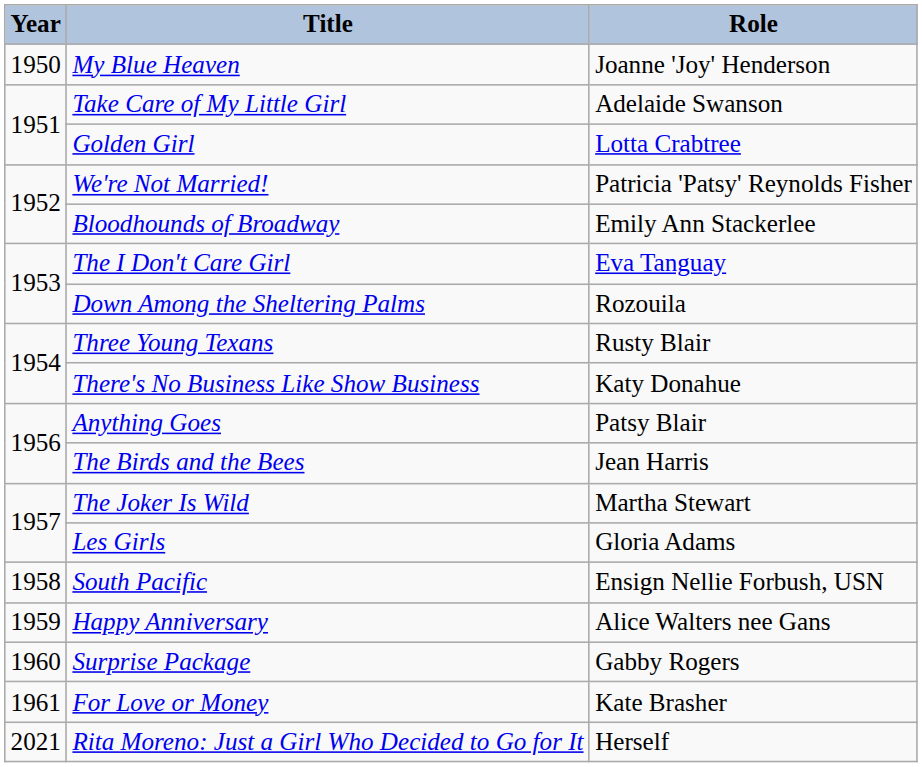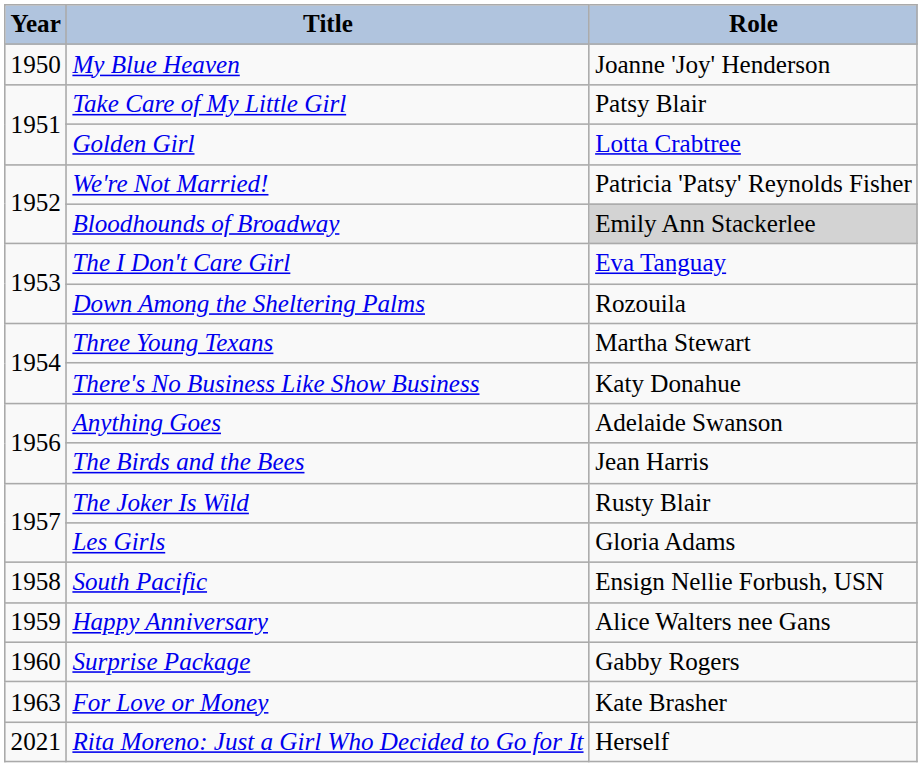 <table class="wikitable">
 <tr>
 <th style="background:#B0C4DE;">Year</th>
 <th style="background:#B0C4DE;">Title</th>
 <th style="background:#B0C4DE;">Role</th>
 </tr>
 <tr>
 <td>1950</td>
 <td><em><a href='#'>My Blue Heaven</a></em></td>
 <td>Joanne 'Joy' Henderson</td>
 </tr>
 <tr>
 <td rowspan=2>1951</td>
 <td><em><a href='#'>Take Care of My Little Girl</a></em></td>
-<td>Adelaide Swanson</td>
+<td>Patsy Blair</td>
 </tr>
 <tr>
 <td><em><a href='#'>Golden Girl</a></em></td>
 <td><a href='#'>Lotta Crabtree</a></td>
 </tr>
 <tr>
 <td rowspan=2>1952</td>
 <td><em><a href='#'>We're Not Married!</a></em></td>
 <td>Patricia 'Patsy' Reynolds Fisher</td>
 </tr>
 <tr>
 <td><em><a href='#'>Bloodhounds of Broadway</a></em></td>
-<td>Emily Ann Stackerlee</td>
+<td style="background: lightgrey;">Emily Ann Stackerlee</td>
 </tr>
 <tr>
 <td rowspan=2>1953</td>
 <td><em><a href='#'>The I Don't Care Girl</a></em></td>
 <td><a href='#'>Eva Tanguay</a></td>
 </tr>
 <tr>
 <td><em><a href='#'>Down Among the Sheltering Palms</a></em></td>
 <td>Rozouila</td>
 </tr>
 <tr>
 <td rowspan=2>1954</td>
 <td><em><a href='#'>Three Young Texans</a></em></td>
-<td>Rusty Blair</td>
+<td>Martha Stewart</td>
 </tr>
 <tr>
 <td><em><a href='#'>There's No Business Like Show Business</a></em></td>
 <td>Katy Donahue</td>
 </tr>
 <tr>
 <td rowspan=2>1956</td>
 <td><em><a href='#'>Anything Goes</a></em></td>
-<td>Patsy Blair</td>
+<td>Adelaide Swanson</td>
 </tr>
 <tr>
 <td><em><a href='#'>The Birds and the Bees</a></em></td>
 <td>Jean Harris</td>
 </tr>
 <tr>
 <td rowspan=2>1957</td>
 <td><em><a href='#'>The Joker Is Wild</a></em></td>
-<td>Martha Stewart</td>
+<td>Rusty Blair</td>
 </tr>
 <tr>
 <td><em><a href='#'>Les Girls</a></em></td>
 <td>Gloria Adams</td>
 </tr>
 <tr>
 <td>1958</td>
 <td><em><a href='#'>South Pacific</a></em></td>
 <td>Ensign Nellie Forbush, USN</td>
 </tr>
 <tr>
 <td>1959</td>
 <td><em><a href='#'>Happy Anniversary</a></em></td>
 <td>Alice Walters nee Gans</td>
 </tr>
 <tr>
 <td>1960</td>
 <td><em><a href='#'>Surprise Package</a></em></td>
 <td>Gabby Rogers</td>
 </tr>
 <tr>
-<td>1961</td>
+<td>1963</td>
 <td><em><a href='#'>For Love or Money</a></em></td>
 <td>Kate Brasher</td>
 </tr>
 <tr>
 <td>2021</td>
 <td><em><a href='#'>Rita Moreno: Just a Girl Who Decided to Go for It</a></em></td>
 <td>Herself</td>
 </tr>
 </table>
